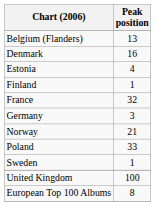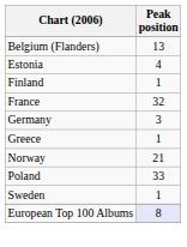 <table class="wikitable">
 <tr>
 <th align="left">Chart (2006)</th>
 <th align="center">Peak<br>position</th>
 </tr>
 <tr>
 </tr>
 <tr>
 <td align="left">Belgium (Flanders)</td>
 <td align="center">13</td>
-</tr>
-<tr>
-<td align="left">Denmark</td>
-<td align="center">16</td>
 </tr>
 <tr>
 <td align="left">Estonia</td>
 <td align="center">4</td>
 </tr>
 <tr>
 <td align="left">Finland</td>
 <td align="center">1</td>
 </tr>
 <tr>
 <td align="left">France</td>
 <td align="center">32</td>
 </tr>
 <tr>
 <td align="left">Germany</td>
 <td align="center">3</td>
 </tr>
 <tr>
+<td align="left">Greece</td>
+<td align="center">1</td>
+</tr>
+<tr>
 <td align="left">Norway</td>
 <td align="center">21</td>
 </tr>
 <tr>
 <td align="left">Poland</td>
 <td align="center">33</td>
 </tr>
 <tr>
 <td align="left">Sweden</td>
 <td align="center">1</td>
 </tr>
 <tr>
 </tr>
 <tr>
-<td align="left">United Kingdom</td>
-<td align="center">100</td>
-</tr>
-<tr>
 <td align="left">European Top 100 Albums</td>
-<td align="center">8</td>
+<td align="center" style="background: lavender;">8</td>
 </tr>
 <tr>
 </tr>
 </table>
